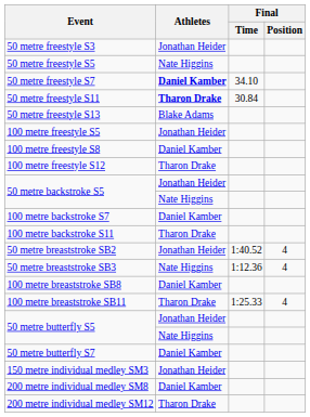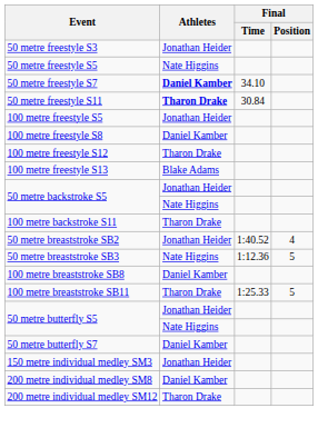 <table class="wikitable" border="1" style="font-size:90%">
 <tr>
 <th rowspan=2>Event</th>
 <th rowspan=2>Athletes</th>
 <th colspan=2>Final</th>
 </tr>
 <tr>
 <th>Time</th>
 <th>Position</th>
 </tr>
 <tr>
 <td><a href='#'>50 metre freestyle S3</a></td>
 <td><a href='#'>Jonathan Heider</a></td>
 <td align=center></td>
 <td align=center></td>
 </tr>
 <tr>
 <td><a href='#'>50 metre freestyle S5</a></td>
 <td><a href='#'>Nate Higgins</a></td>
 <td align=center></td>
 <td align=center></td>
 </tr>
 <tr>
 <td><a href='#'>50 metre freestyle S7</a></td>
 <td><strong><a href='#'>Daniel Kamber</a></strong></td>
 <td align=center>34.10</td>
 <td align=center></td>
 </tr>
 <tr>
 <td><a href='#'>50 metre freestyle S11</a></td>
 <td><strong><a href='#'>Tharon Drake</a></strong></td>
 <td align=center>30.84</td>
 <td align=center></td>
 </tr>
 <tr>
-<td><a href='#'>50 metre freestyle S13</a></td>
-<td><a href='#'>Blake Adams</a></td>
-<td align=center></td>
-<td align=center></td>
-</tr>
-<tr>
 <td><a href='#'>100 metre freestyle S5</a></td>
 <td><a href='#'>Jonathan Heider</a></td>
 <td align=center></td>
 <td align=center></td>
 </tr>
 <tr>
 <td><a href='#'>100 metre freestyle S8</a></td>
 <td><a href='#'>Daniel Kamber</a></td>
 <td align=center></td>
 <td align=center></td>
 </tr>
 <tr>
 <td><a href='#'>100 metre freestyle S12</a></td>
 <td><a href='#'>Tharon Drake</a></td>
 <td align=center></td>
 <td align=center></td>
 </tr>
 <tr>
+<td><a href='#'>100 metre freestyle S13</a></td>
+<td><a href='#'>Blake Adams</a></td>
+<td align=center></td>
+<td align=center></td>
+</tr>
+<tr>
 <td rowspan=2><a href='#'>50 metre backstroke S5</a></td>
 <td><a href='#'>Jonathan Heider</a></td>
 <td align=center></td>
 <td align=center></td>
 </tr>
 <tr>
 <td><a href='#'>Nate Higgins</a></td>
-<td align=center></td>
-<td align=center></td>
-</tr>
-<tr>
-<td><a href='#'>100 metre backstroke S7</a></td>
-<td><a href='#'>Daniel Kamber</a></td>
 <td align=center></td>
 <td align=center></td>
 </tr>
 <tr>
 <td><a href='#'>100 metre backstroke S11</a></td>
 <td><a href='#'>Tharon Drake</a></td>
 <td align=center></td>
 <td align=center></td>
 </tr>
 <tr>
 <td><a href='#'>50 metre breaststroke SB2</a></td>
 <td><a href='#'>Jonathan Heider</a></td>
 <td align=center>1:40.52</td>
 <td align=center>4</td>
 </tr>
 <tr>
 <td><a href='#'>50 metre breaststroke SB3</a></td>
 <td><a href='#'>Nate Higgins</a></td>
 <td align=center>1:12.36</td>
-<td align=center>4</td>
+<td align=center>5</td>
 </tr>
 <tr>
 <td><a href='#'>100 metre breaststroke SB8</a></td>
 <td><a href='#'>Daniel Kamber</a></td>
 <td align=center></td>
 <td align=center></td>
 </tr>
 <tr>
 <td><a href='#'>100 metre breaststroke SB11</a></td>
 <td><a href='#'>Tharon Drake</a></td>
 <td align=center>1:25.33</td>
-<td align=center>4</td>
+<td align=center>5</td>
 </tr>
 <tr>
 <td rowspan=2><a href='#'>50 metre butterfly S5</a></td>
 <td><a href='#'>Jonathan Heider</a></td>
 <td align=center></td>
 <td align=center></td>
 </tr>
 <tr>
 <td><a href='#'>Nate Higgins</a></td>
 <td align=center></td>
 <td align=center></td>
 </tr>
 <tr>
 <td><a href='#'>50 metre butterfly S7</a></td>
 <td><a href='#'>Daniel Kamber</a></td>
 <td align=center></td>
 <td align=center></td>
 </tr>
 <tr>
 <td><a href='#'>150 metre individual medley SM3</a></td>
 <td><a href='#'>Jonathan Heider</a></td>
 <td align=center></td>
 <td align=center></td>
 </tr>
 <tr>
 <td><a href='#'>200 metre individual medley SM8</a></td>
 <td><a href='#'>Daniel Kamber</a></td>
 <td align=center></td>
 <td align=center></td>
 </tr>
 <tr>
 <td><a href='#'>200 metre individual medley SM12</a></td>
 <td><a href='#'>Tharon Drake</a></td>
 <td align=center></td>
 <td align=center></td>
 </tr>
 </table>
